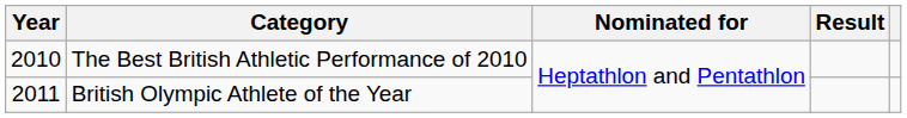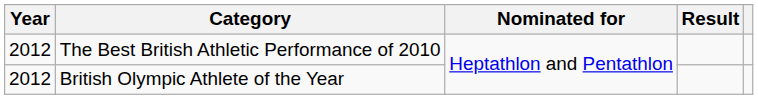 <table class="wikitable plainrowheaders">
 <tr>
 <th scope="col">Year</th>
 <th scope="col">Category</th>
 <th scope="col">Nominated for</th>
 <th scope="col">Result</th>
 <th scope="col"></th>
 </tr>
 <tr>
-<td align="center">2010</td>
+<td align="center">2012</td>
 <td>The Best British Athletic Performance of 2010</td>
 <td rowspan = "2"><a href='#'>Heptathlon</a> and <a href='#'>Pentathlon</a></td>
 <td></td>
 <td></td>
 </tr>
 <tr>
-<td align="center">2011</td>
+<td align="center">2012</td>
 <td>British Olympic Athlete of the Year</td>
 <td></td>
 <td></td>
 </tr>
 </table>
